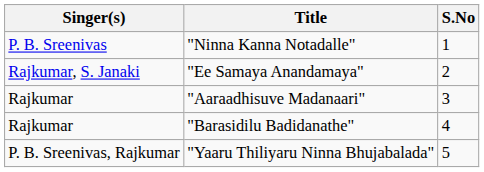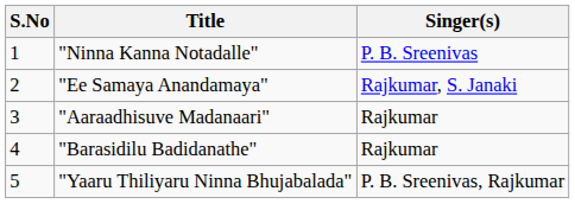 <table class="wikitable" style="font-size:95%;">
 <tr>
+<th>S.No</th>
+<th>Title</th>
 <th>Singer(s)</th>
-<th>Title</th>
-<th>S.No</th>
 </tr>
 <tr>
+<td>1</td>
+<td>"Ninna Kanna Notadalle"</td>
 <td><a href='#'>P. B. Sreenivas</a></td>
-<td>"Ninna Kanna Notadalle"</td>
-<td>1</td>
 </tr>
 <tr>
+<td>2</td>
+<td>"Ee Samaya Anandamaya"</td>
 <td><a href='#'>Rajkumar</a>, <a href='#'>S. Janaki</a></td>
-<td>"Ee Samaya Anandamaya"</td>
-<td>2</td>
 </tr>
 <tr>
+<td>3</td>
+<td>"Aaraadhisuve Madanaari"</td>
 <td>Rajkumar</td>
-<td>"Aaraadhisuve Madanaari"</td>
-<td>3</td>
 </tr>
 <tr>
+<td>4</td>
+<td>"Barasidilu Badidanathe"</td>
 <td>Rajkumar</td>
-<td>"Barasidilu Badidanathe"</td>
-<td>4</td>
 </tr>
 <tr>
+<td>5</td>
+<td>"Yaaru Thiliyaru Ninna Bhujabalada"</td>
 <td>P. B. Sreenivas, Rajkumar</td>
-<td>"Yaaru Thiliyaru Ninna Bhujabalada"</td>
-<td>5</td>
 </tr>
 </table>
